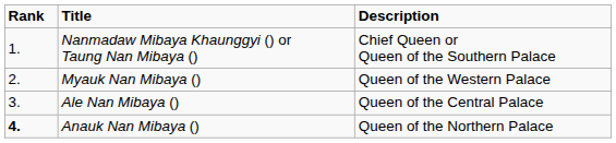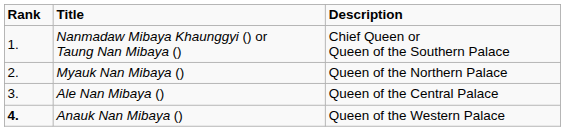 <table width=75% class="wikitable">
 <tr>
 <td><strong>Rank</strong></td>
 <td><strong>Title</strong></td>
 <td><strong>Description</strong></td>
 </tr>
 <tr>
 <td>1.</td>
 <td><em>Nanmadaw Mibaya Khaunggyi</em> () or <br><em>Taung Nan Mibaya</em> ()</td>
 <td>Chief Queen or <br>Queen of the Southern Palace</td>
 </tr>
 <tr>
 <td>2.</td>
 <td><em>Myauk Nan Mibaya</em> ()</td>
-<td>Queen of the Western Palace</td>
+<td>Queen of the Northern Palace</td>
 </tr>
 <tr>
 <td>3.</td>
 <td><em>Ale Nan Mibaya</em> ()</td>
 <td>Queen of the Central Palace</td>
 </tr>
 <tr>
 <td><strong>4.</strong></td>
 <td><em>Anauk Nan Mibaya</em> ()</td>
-<td>Queen of the Northern Palace</td>
+<td>Queen of the Western Palace</td>
 </tr>
 </table>
